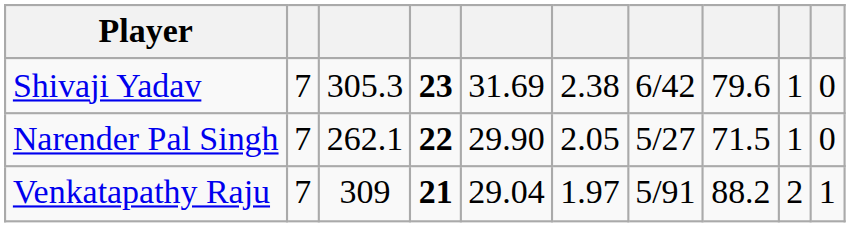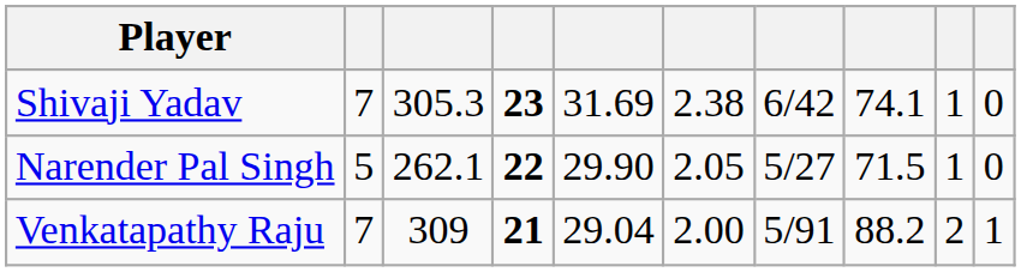 <table class="wikitable sortable" style="text-align: center;">
 <tr>
 <th class="unsortable">Player</th>
 <th></th>
 <th></th>
 <th></th>
 <th></th>
 <th></th>
 <th></th>
 <th></th>
 <th></th>
 <th></th>
 </tr>
 <tr>
 <td style="text-align:left"><a href='#'>Shivaji Yadav</a></td>
 <td style="text-align:left">7</td>
 <td>305.3</td>
 <td><strong>23</strong></td>
 <td>31.69</td>
 <td>2.38</td>
 <td>6/42</td>
-<td>79.6</td>
+<td>74.1</td>
 <td>1</td>
 <td>0</td>
 </tr>
 <tr>
 <td style="text-align:left"><a href='#'>Narender Pal Singh</a></td>
-<td style="text-align:left">7</td>
+<td style="text-align:left">5</td>
 <td>262.1</td>
 <td><strong>22</strong></td>
 <td>29.90</td>
 <td>2.05</td>
 <td>5/27</td>
 <td>71.5</td>
 <td>1</td>
 <td>0</td>
 </tr>
 <tr>
 <td style="text-align:left"><a href='#'>Venkatapathy Raju</a></td>
 <td style="text-align:left">7</td>
 <td>309</td>
 <td><strong>21</strong></td>
 <td>29.04</td>
-<td>1.97</td>
+<td>2.00</td>
 <td>5/91</td>
 <td>88.2</td>
 <td>2</td>
 <td>1</td>
 </tr>
 </table>
